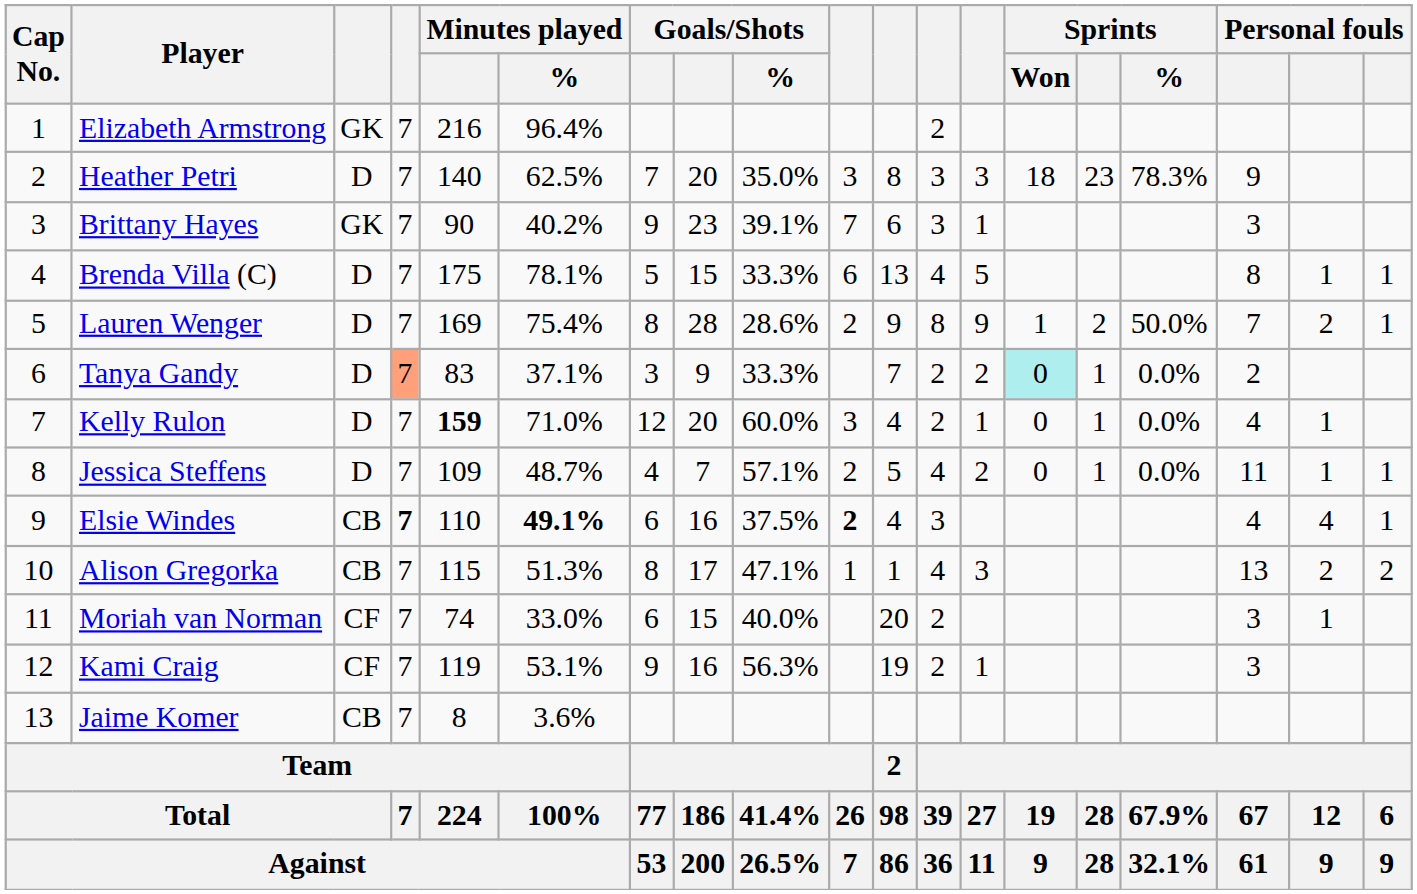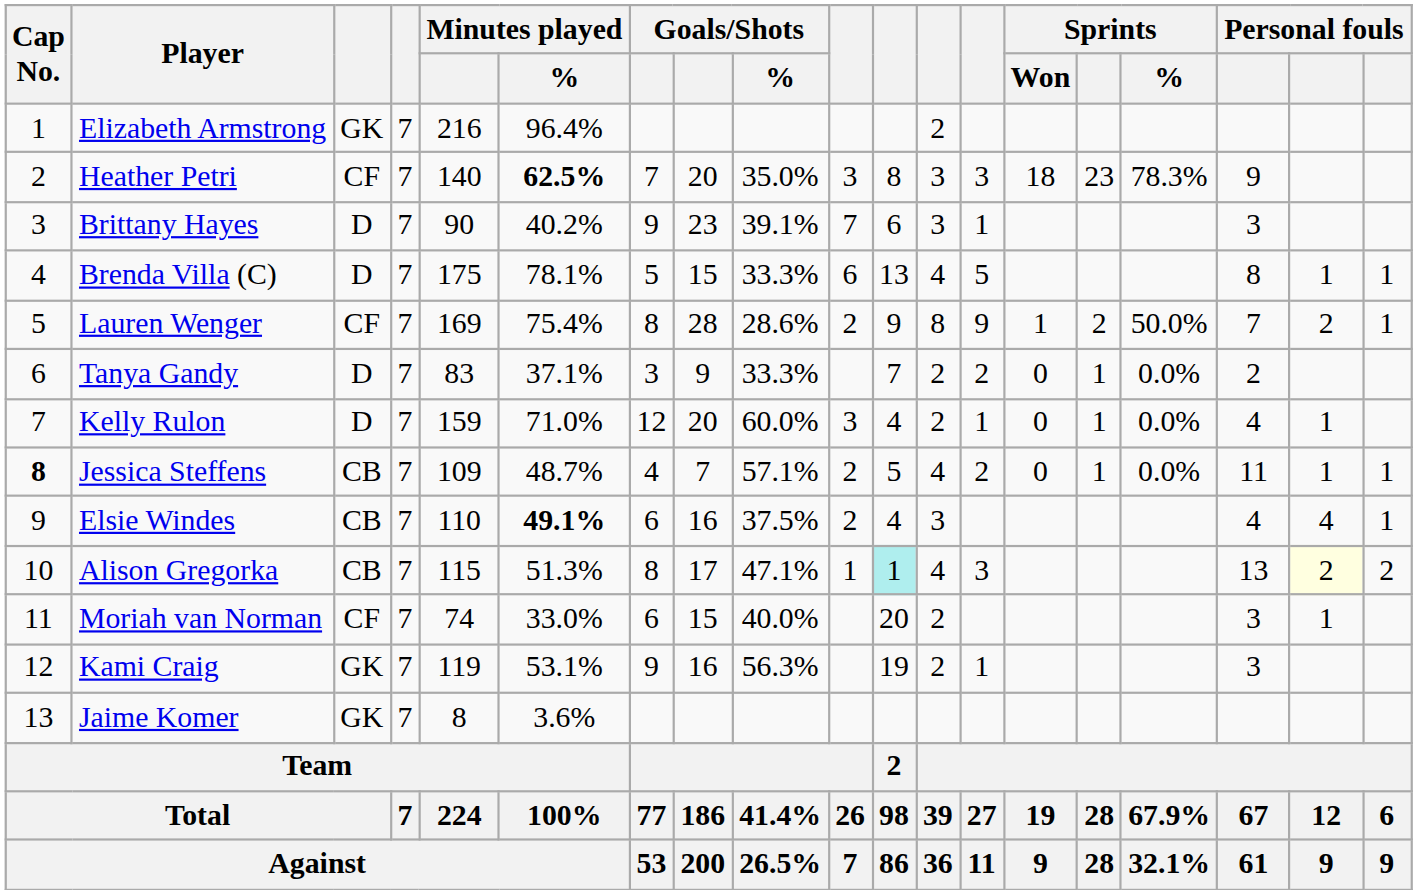 <table class="wikitable sortable" style="text-align: center; font-size: 85%; margin-left: 1em;">
 <tr>
 <th rowspan="2">Cap<br>No.</th>
 <th rowspan="2">Player</th>
 <th rowspan="2"></th>
 <th rowspan="2"></th>
 <th colspan="2">Minutes played</th>
 <th colspan="3">Goals/Shots</th>
 <th rowspan="2"></th>
 <th rowspan="2"></th>
 <th rowspan="2"></th>
 <th rowspan="2"></th>
 <th colspan="3">Sprints</th>
 <th colspan="3">Personal fouls</th>
 </tr>
 <tr>
 <th></th>
 <th>%</th>
 <th></th>
 <th></th>
 <th>%</th>
 <th>Won</th>
 <th></th>
 <th>%</th>
 <th></th>
 <th></th>
 <th></th>
 </tr>
 <tr>
 <td>1</td>
 <td style="text-align: left;" data-sort-value="Armstrong, Elizabeth"><a href='#'>Elizabeth Armstrong</a></td>
 <td>GK</td>
 <td>7</td>
 <td>216</td>
 <td>96.4%</td>
 <td></td>
 <td></td>
 <td></td>
 <td></td>
 <td></td>
 <td>2</td>
 <td></td>
 <td></td>
 <td></td>
 <td></td>
 <td></td>
 <td></td>
 <td></td>
 </tr>
 <tr>
 <td>2</td>
 <td style="text-align: left;" data-sort-value="Petri, Heather"><a href='#'>Heather Petri</a></td>
-<td>D</td>
+<td>CF</td>
 <td>7</td>
 <td>140</td>
-<td>62.5%</td>
+<td><strong>62.5%</strong></td>
 <td>7</td>
 <td>20</td>
 <td>35.0%</td>
 <td>3</td>
 <td>8</td>
 <td>3</td>
 <td>3</td>
 <td>18</td>
 <td>23</td>
 <td>78.3%</td>
 <td>9</td>
 <td></td>
 <td></td>
 </tr>
 <tr>
 <td>3</td>
 <td style="text-align: left;" data-sort-value="Hayes, Brittany"><a href='#'>Brittany Hayes</a></td>
-<td>GK</td>
+<td>D</td>
 <td>7</td>
 <td>90</td>
 <td>40.2%</td>
 <td>9</td>
 <td>23</td>
 <td>39.1%</td>
 <td>7</td>
 <td>6</td>
 <td>3</td>
 <td>1</td>
 <td></td>
 <td></td>
 <td></td>
 <td>3</td>
 <td></td>
 <td></td>
 </tr>
 <tr>
 <td>4</td>
 <td style="text-align: left;" data-sort-value="Villa, Brenda"><a href='#'>Brenda Villa</a> (C)</td>
 <td>D</td>
 <td>7</td>
 <td>175</td>
 <td>78.1%</td>
 <td>5</td>
 <td>15</td>
 <td>33.3%</td>
 <td>6</td>
 <td>13</td>
 <td>4</td>
 <td>5</td>
 <td></td>
 <td></td>
 <td></td>
 <td>8</td>
 <td>1</td>
 <td>1</td>
 </tr>
 <tr>
 <td>5</td>
 <td style="text-align: left;" data-sort-value="Wenger, Lauren"><a href='#'>Lauren Wenger</a></td>
-<td>D</td>
+<td>CF</td>
 <td>7</td>
 <td>169</td>
 <td>75.4%</td>
 <td>8</td>
 <td>28</td>
 <td>28.6%</td>
 <td>2</td>
 <td>9</td>
 <td>8</td>
 <td>9</td>
 <td>1</td>
 <td>2</td>
 <td>50.0%</td>
 <td>7</td>
 <td>2</td>
 <td>1</td>
 </tr>
 <tr>
 <td>6</td>
 <td style="text-align: left;" data-sort-value="Gandy, Tanya"><a href='#'>Tanya Gandy</a></td>
 <td>D</td>
-<td style="background: lightsalmon;">7</td>
+<td>7</td>
 <td>83</td>
 <td>37.1%</td>
 <td>3</td>
 <td>9</td>
 <td>33.3%</td>
 <td></td>
 <td>7</td>
 <td>2</td>
 <td>2</td>
-<td style="background: paleturquoise;">0</td>
+<td>0</td>
 <td>1</td>
 <td>0.0%</td>
 <td>2</td>
 <td></td>
 <td></td>
 </tr>
 <tr>
 <td>7</td>
 <td style="text-align: left;" data-sort-value="Rulon, Kelly"><a href='#'>Kelly Rulon</a></td>
 <td>D</td>
 <td>7</td>
-<td><strong>159</strong></td>
+<td>159</td>
 <td>71.0%</td>
 <td>12</td>
 <td>20</td>
 <td>60.0%</td>
 <td>3</td>
 <td>4</td>
 <td>2</td>
 <td>1</td>
 <td>0</td>
 <td>1</td>
 <td>0.0%</td>
 <td>4</td>
 <td>1</td>
 <td></td>
 </tr>
 <tr>
-<td>8</td>
+<td><strong>8</strong></td>
 <td style="text-align: left;" data-sort-value="Steffens, Jessica"><a href='#'>Jessica Steffens</a></td>
-<td>D</td>
+<td>CB</td>
 <td>7</td>
 <td>109</td>
 <td>48.7%</td>
 <td>4</td>
 <td>7</td>
 <td>57.1%</td>
 <td>2</td>
 <td>5</td>
 <td>4</td>
 <td>2</td>
 <td>0</td>
 <td>1</td>
 <td>0.0%</td>
 <td>11</td>
 <td>1</td>
 <td>1</td>
 </tr>
 <tr>
 <td>9</td>
 <td style="text-align: left;" data-sort-value="Windes, Elsie"><a href='#'>Elsie Windes</a></td>
 <td>CB</td>
-<td><strong>7</strong></td>
+<td>7</td>
 <td>110</td>
 <td><strong>49.1%</strong></td>
 <td>6</td>
 <td>16</td>
 <td>37.5%</td>
-<td><strong>2</strong></td>
+<td>2</td>
 <td>4</td>
 <td>3</td>
 <td></td>
 <td></td>
 <td></td>
 <td></td>
 <td>4</td>
 <td>4</td>
 <td>1</td>
 </tr>
 <tr>
 <td>10</td>
 <td style="text-align: left;" data-sort-value="Gregorka, Alison"><a href='#'>Alison Gregorka</a></td>
 <td>CB</td>
 <td>7</td>
 <td>115</td>
 <td>51.3%</td>
 <td>8</td>
 <td>17</td>
 <td>47.1%</td>
 <td>1</td>
-<td>1</td>
+<td style="background: paleturquoise;">1</td>
 <td>4</td>
 <td>3</td>
 <td></td>
 <td></td>
 <td></td>
 <td>13</td>
-<td>2</td>
+<td style="background: lightyellow;">2</td>
 <td>2</td>
 </tr>
 <tr>
 <td>11</td>
 <td style="text-align: left;" data-sort-value="van Norman, Moriah"><a href='#'>Moriah van Norman</a></td>
 <td>CF</td>
 <td>7</td>
 <td>74</td>
 <td>33.0%</td>
 <td>6</td>
 <td>15</td>
 <td>40.0%</td>
 <td></td>
 <td>20</td>
 <td>2</td>
 <td></td>
 <td></td>
 <td></td>
 <td></td>
 <td>3</td>
 <td>1</td>
 <td></td>
 </tr>
 <tr>
 <td>12</td>
 <td style="text-align: left;" data-sort-value="Craig, Kami"><a href='#'>Kami Craig</a></td>
-<td>CF</td>
+<td>GK</td>
 <td>7</td>
 <td>119</td>
 <td>53.1%</td>
 <td>9</td>
 <td>16</td>
 <td>56.3%</td>
 <td></td>
 <td>19</td>
 <td>2</td>
 <td>1</td>
 <td></td>
 <td></td>
 <td></td>
 <td>3</td>
 <td></td>
 <td></td>
 </tr>
 <tr>
 <td>13</td>
 <td style="text-align: left;" data-sort-value="Komer, Jaime"><a href='#'>Jaime Komer</a></td>
-<td>CB</td>
+<td>GK</td>
 <td>7</td>
 <td>8</td>
 <td>3.6%</td>
 <td></td>
 <td></td>
 <td></td>
 <td></td>
 <td></td>
 <td></td>
 <td></td>
 <td></td>
 <td></td>
 <td></td>
 <td></td>
 <td></td>
 <td></td>
 </tr>
 <tr>
 <th colspan="6">Team</th>
 <th colspan="4"></th>
 <th>2</th>
 <th colspan="8"></th>
 </tr>
 <tr>
 <th colspan="3">Total</th>
 <th>7</th>
 <th>224</th>
 <th>100%</th>
 <th>77</th>
 <th>186</th>
 <th>41.4%</th>
 <th>26</th>
 <th>98</th>
 <th>39</th>
 <th>27</th>
 <th>19</th>
 <th>28</th>
 <th>67.9%</th>
 <th>67</th>
 <th>12</th>
 <th>6</th>
 </tr>
 <tr>
 <th colspan="6">Against</th>
 <th>53</th>
 <th>200</th>
 <th>26.5%</th>
 <th>7</th>
 <th>86</th>
 <th>36</th>
 <th>11</th>
 <th>9</th>
 <th>28</th>
 <th>32.1%</th>
 <th>61</th>
 <th>9</th>
 <th>9</th>
 </tr>
 </table>
